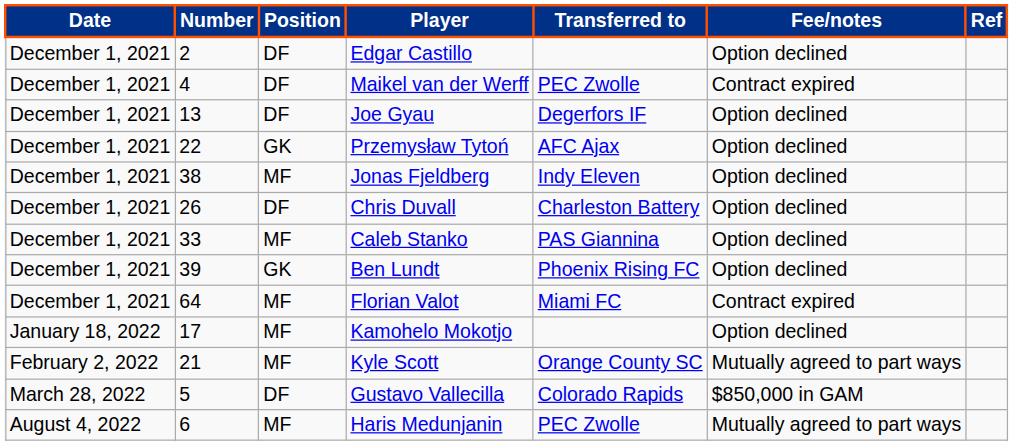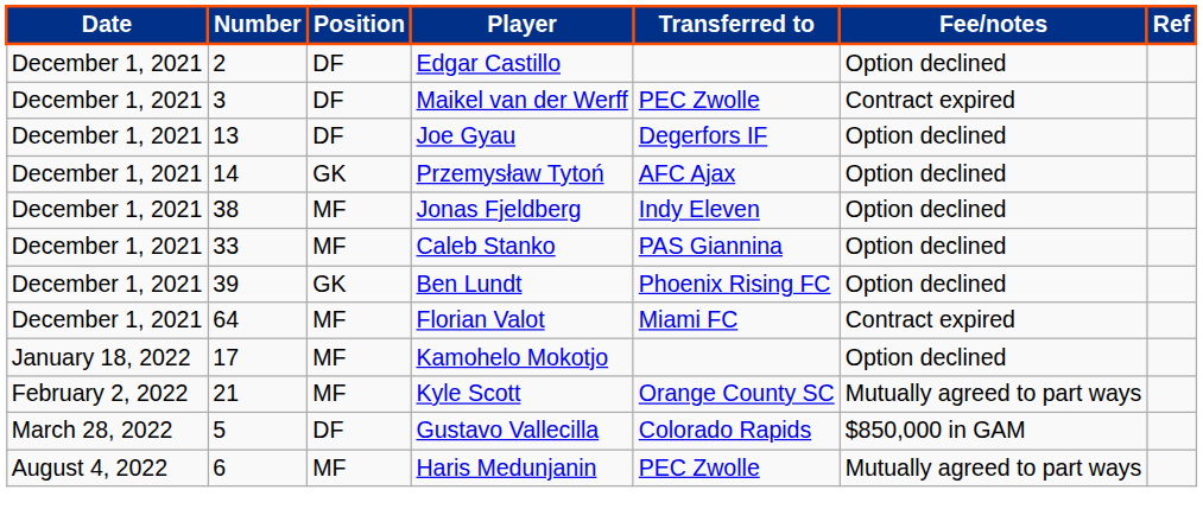 <table class="wikitable sortable" style="text-align:left; font-size:100%;">
 <tr>
 <th style="background:#003087; color:#FFFFFF; border:2px solid #FE5000;" scope="col">Date</th>
 <th style="background:#003087; color:#FFFFFF; border:2px solid #FE5000;" scope="col">Number</th>
 <th style="background:#003087; color:#FFFFFF; border:2px solid #FE5000;" scope="col">Position</th>
 <th style="background:#003087; color:#FFFFFF; border:2px solid #FE5000;" scope="col">Player</th>
 <th style="background:#003087; color:#FFFFFF; border:2px solid #FE5000;" scope="col">Transferred to</th>
 <th style="background:#003087; color:#FFFFFF; border:2px solid #FE5000;" scope="col">Fee/notes</th>
 <th style="background:#003087; color:#FFFFFF; border:2px solid #FE5000;" scope="col">Ref</th>
 </tr>
 <tr>
 <td>December 1, 2021</td>
 <td>2</td>
 <td>DF</td>
 <td> <a href='#'>Edgar Castillo</a></td>
 <td></td>
 <td>Option declined</td>
 <td></td>
 </tr>
 <tr>
 <td>December 1, 2021</td>
-<td>4</td>
+<td>3</td>
 <td>DF</td>
 <td> <a href='#'>Maikel van der Werff</a></td>
 <td> <a href='#'>PEC Zwolle</a></td>
 <td>Contract expired</td>
 <td></td>
 </tr>
 <tr>
 <td>December 1, 2021</td>
 <td>13</td>
 <td>DF</td>
 <td> <a href='#'>Joe Gyau</a></td>
 <td> <a href='#'>Degerfors IF</a></td>
 <td>Option declined</td>
 <td></td>
 </tr>
 <tr>
 <td>December 1, 2021</td>
-<td>22</td>
+<td>14</td>
 <td>GK</td>
 <td> <a href='#'>Przemysław Tytoń</a></td>
 <td> <a href='#'>AFC Ajax</a></td>
 <td>Option declined</td>
 <td></td>
 </tr>
 <tr>
 <td>December 1, 2021</td>
 <td>38</td>
 <td>MF</td>
 <td> <a href='#'>Jonas Fjeldberg</a></td>
 <td> <a href='#'>Indy Eleven</a></td>
-<td>Option declined</td>
-<td></td>
-</tr>
-<tr>
-<td>December 1, 2021</td>
-<td>26</td>
-<td>DF</td>
-<td> <a href='#'>Chris Duvall</a></td>
-<td> <a href='#'>Charleston Battery</a></td>
 <td>Option declined</td>
 <td></td>
 </tr>
 <tr>
 <td>December 1, 2021</td>
 <td>33</td>
 <td>MF</td>
 <td> <a href='#'>Caleb Stanko</a></td>
 <td> <a href='#'>PAS Giannina</a></td>
 <td>Option declined</td>
 <td></td>
 </tr>
 <tr>
 <td>December 1, 2021</td>
 <td>39</td>
 <td>GK</td>
 <td> <a href='#'>Ben Lundt</a></td>
 <td> <a href='#'>Phoenix Rising FC</a></td>
 <td>Option declined</td>
 <td></td>
 </tr>
 <tr>
 <td>December 1, 2021</td>
 <td>64</td>
 <td>MF</td>
 <td> <a href='#'>Florian Valot</a></td>
 <td> <a href='#'>Miami FC</a></td>
 <td>Contract expired</td>
 <td></td>
 </tr>
 <tr>
 <td>January 18, 2022</td>
 <td>17</td>
 <td>MF</td>
 <td> <a href='#'>Kamohelo Mokotjo</a></td>
 <td></td>
 <td>Option declined</td>
 <td></td>
 </tr>
 <tr>
 <td>February 2, 2022</td>
 <td>21</td>
 <td>MF</td>
 <td> <a href='#'>Kyle Scott</a></td>
 <td> <a href='#'>Orange County SC</a></td>
 <td>Mutually agreed to part ways</td>
 <td></td>
 </tr>
 <tr>
 <td>March 28, 2022</td>
 <td>5</td>
 <td>DF</td>
 <td> <a href='#'>Gustavo Vallecilla</a></td>
 <td> <a href='#'>Colorado Rapids</a></td>
 <td>$850,000 in GAM</td>
 <td></td>
 </tr>
 <tr>
 <td>August 4, 2022</td>
 <td>6</td>
 <td>MF</td>
 <td> <a href='#'>Haris Medunjanin</a></td>
 <td> <a href='#'>PEC Zwolle</a></td>
 <td>Mutually agreed to part ways</td>
 <td></td>
 </tr>
 </table>
